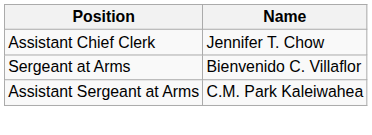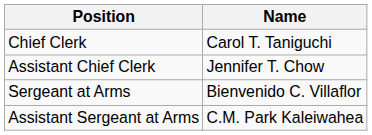 <table class=wikitable>
 <tr>
 <th>Position</th>
 <th>Name</th>
+</tr>
+<tr>
+<td>Chief Clerk</td>
+<td>Carol T. Taniguchi</td>
 </tr>
 <tr>
 <td>Assistant Chief Clerk</td>
 <td>Jennifer T. Chow</td>
 </tr>
 <tr>
 <td>Sergeant at Arms</td>
 <td>Bienvenido C. Villaflor</td>
 </tr>
 <tr>
 <td>Assistant Sergeant at Arms</td>
 <td>C.M. Park Kaleiwahea</td>
 </tr>
 </table>
